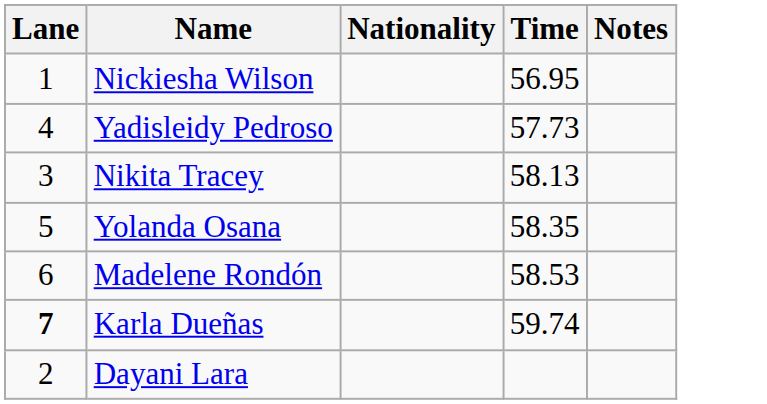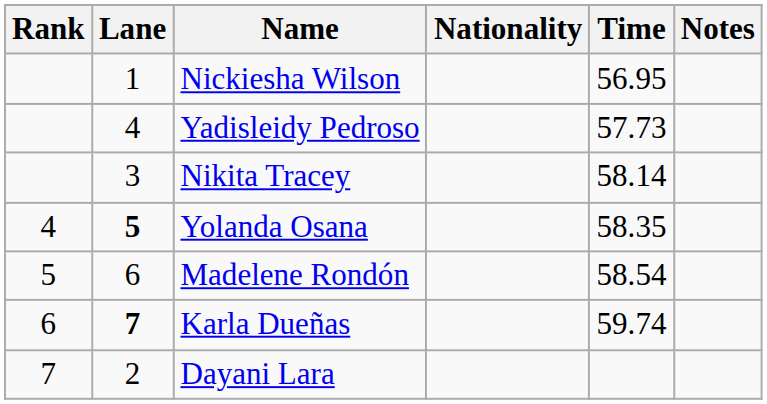 <table class="wikitable sortable" style="text-align:center">
 <tr>
+<th>Rank</th>
 <th>Lane</th>
 <th>Name</th>
 <th>Nationality</th>
 <th>Time</th>
 <th>Notes</th>
 </tr>
 <tr>
+<td></td>
 <td>1</td>
 <td align=left><a href='#'>Nickiesha Wilson</a></td>
 <td align=left></td>
 <td>56.95</td>
 <td></td>
 </tr>
 <tr>
+<td></td>
 <td>4</td>
 <td align=left><a href='#'>Yadisleidy Pedroso</a></td>
 <td align=left></td>
 <td>57.73</td>
 <td></td>
 </tr>
 <tr>
+<td></td>
 <td>3</td>
 <td align=left><a href='#'>Nikita Tracey</a></td>
 <td align=left></td>
-<td>58.13</td>
+<td>58.14</td>
 <td></td>
 </tr>
 <tr>
-<td>5</td>
+<td>4</td>
+<td><strong>5</strong></td>
 <td align=left><a href='#'>Yolanda Osana</a></td>
 <td align=left></td>
 <td>58.35</td>
 <td></td>
 </tr>
 <tr>
+<td>5</td>
 <td>6</td>
 <td align=left><a href='#'>Madelene Rondón</a></td>
 <td align=left></td>
-<td>58.53</td>
+<td>58.54</td>
 <td></td>
 </tr>
 <tr>
+<td>6</td>
 <td><strong>7</strong></td>
 <td align=left><a href='#'>Karla Dueñas</a></td>
 <td align=left></td>
 <td>59.74</td>
 <td></td>
 </tr>
 <tr>
+<td>7</td>
 <td>2</td>
 <td align=left><a href='#'>Dayani Lara</a></td>
 <td align=left></td>
 <td></td>
 <td></td>
 </tr>
 </table>
